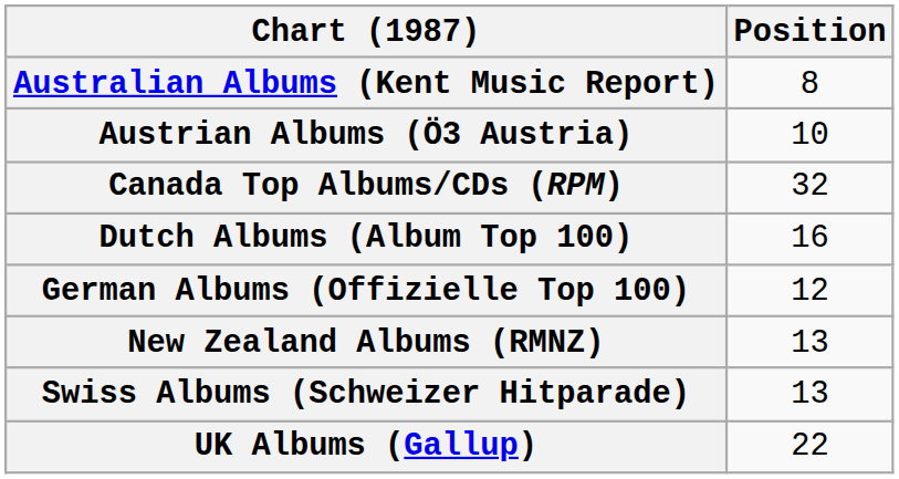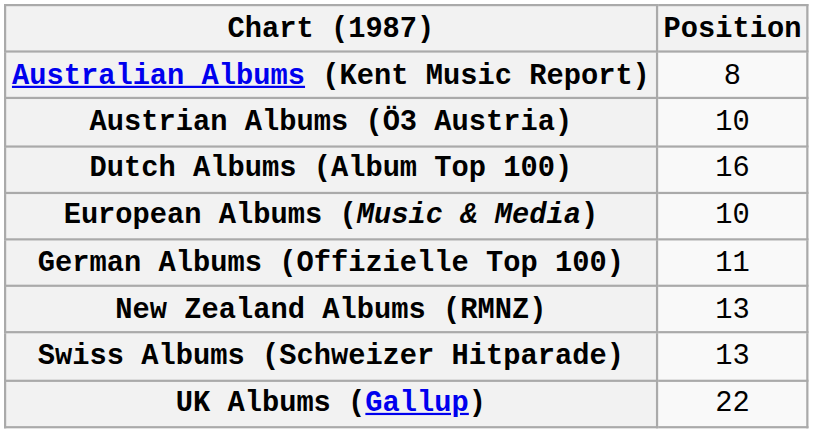 <table class="wikitable sortable plainrowheaders" style="text-align:center">
 <tr>
 <th scope="col">Chart (1987)</th>
 <th scope="col">Position</th>
 </tr>
 <tr>
 <th scope="row"><a href='#'>Australian Albums</a> (Kent Music Report)</th>
 <td>8</td>
 </tr>
 <tr>
 <th scope="row">Austrian Albums (Ö3 Austria)</th>
 <td>10</td>
 </tr>
 <tr>
-<th scope="row">Canada Top Albums/CDs (<em>RPM</em>)</th>
-<td>32</td>
-</tr>
-<tr>
 <th scope="row">Dutch Albums (Album Top 100)</th>
 <td>16</td>
 </tr>
 <tr>
+<th scope="row">European Albums (<em>Music & Media</em>)</th>
+<td>10</td>
+</tr>
+<tr>
 <th scope="row">German Albums (Offizielle Top 100)</th>
-<td>12</td>
+<td>11</td>
 </tr>
 <tr>
 <th scope="row">New Zealand Albums (RMNZ)</th>
 <td>13</td>
 </tr>
 <tr>
 <th scope="row">Swiss Albums (Schweizer Hitparade)</th>
 <td>13</td>
 </tr>
 <tr>
 <th scope="row">UK Albums (<a href='#'>Gallup</a>)</th>
 <td>22</td>
 </tr>
 </table>
